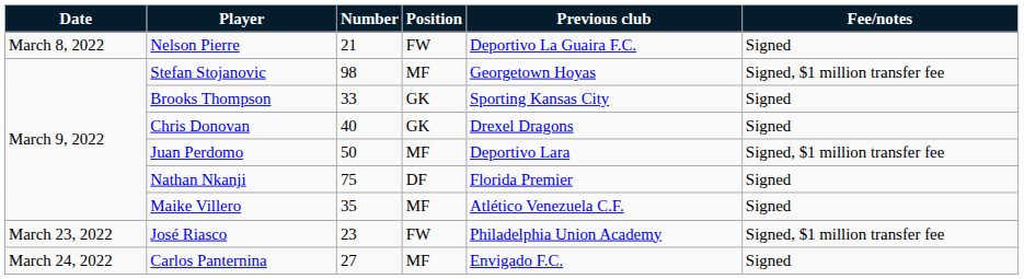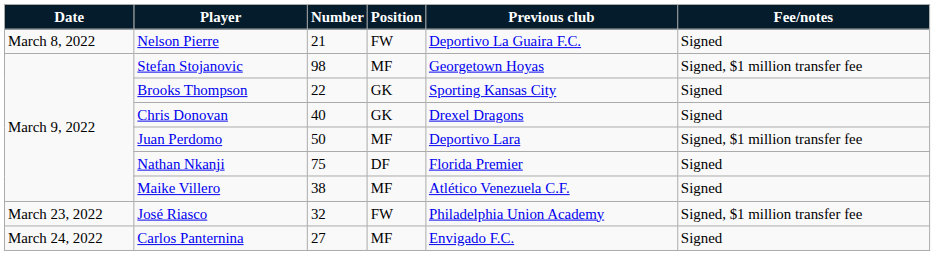 <table class="wikitable" style="text-align:left; font-size:95%;">
 <tr>
 <th style="background:#041C2C; color:#FFFFFF; width:125px;">Date</th>
 <th style="background:#041C2C; color:#FFFFFF; width:170px;">Player</th>
 <th style="background:#041C2C; color:#FFFFFF; width:50px;">Number</th>
 <th style="background:#041C2C; color:#FFFFFF; width:50px;">Position</th>
 <th style="background:#041C2C; color:#FFFFFF; width:250px;">Previous club</th>
 <th style="background:#041C2C; color:#FFFFFF; width:250px;">Fee/notes</th>
 </tr>
 <tr>
 <td>March 8, 2022</td>
 <td> <a href='#'>Nelson Pierre</a></td>
 <td>21</td>
 <td>FW</td>
 <td> <a href='#'>Deportivo La Guaira F.C.</a></td>
 <td>Signed</td>
 </tr>
 <tr>
 <td rowspan=6>March 9, 2022</td>
 <td> <a href='#'>Stefan Stojanovic</a></td>
 <td>98</td>
 <td>MF</td>
 <td> <a href='#'>Georgetown Hoyas</a></td>
 <td>Signed, $1 million transfer fee</td>
 </tr>
 <tr>
 <td> <a href='#'>Brooks Thompson</a></td>
-<td>33</td>
+<td>22</td>
 <td>GK</td>
 <td> <a href='#'>Sporting Kansas City</a></td>
 <td>Signed</td>
 </tr>
 <tr>
 <td> <a href='#'>Chris Donovan</a></td>
 <td>40</td>
 <td>GK</td>
 <td> <a href='#'>Drexel Dragons</a></td>
 <td>Signed</td>
 </tr>
 <tr>
 <td> <a href='#'>Juan Perdomo</a></td>
 <td>50</td>
 <td>MF</td>
 <td> <a href='#'>Deportivo Lara</a></td>
 <td>Signed, $1 million transfer fee</td>
 </tr>
 <tr>
 <td> <a href='#'>Nathan Nkanji</a></td>
 <td>75</td>
 <td>DF</td>
 <td> <a href='#'>Florida Premier</a></td>
 <td>Signed</td>
 </tr>
 <tr>
 <td> <a href='#'>Maike Villero</a></td>
-<td>35</td>
+<td>38</td>
 <td>MF</td>
 <td> <a href='#'>Atlético Venezuela C.F.</a></td>
 <td>Signed</td>
 </tr>
 <tr>
 <td>March 23, 2022</td>
 <td> <a href='#'>José Riasco</a></td>
-<td>23</td>
+<td>32</td>
 <td>FW</td>
 <td> <a href='#'>Philadelphia Union Academy</a></td>
 <td>Signed, $1 million transfer fee</td>
 </tr>
 <tr>
 <td>March 24, 2022</td>
 <td> <a href='#'>Carlos Panternina</a></td>
 <td>27</td>
 <td>MF</td>
 <td> <a href='#'>Envigado F.C.</a></td>
 <td>Signed</td>
 </tr>
 </table>
